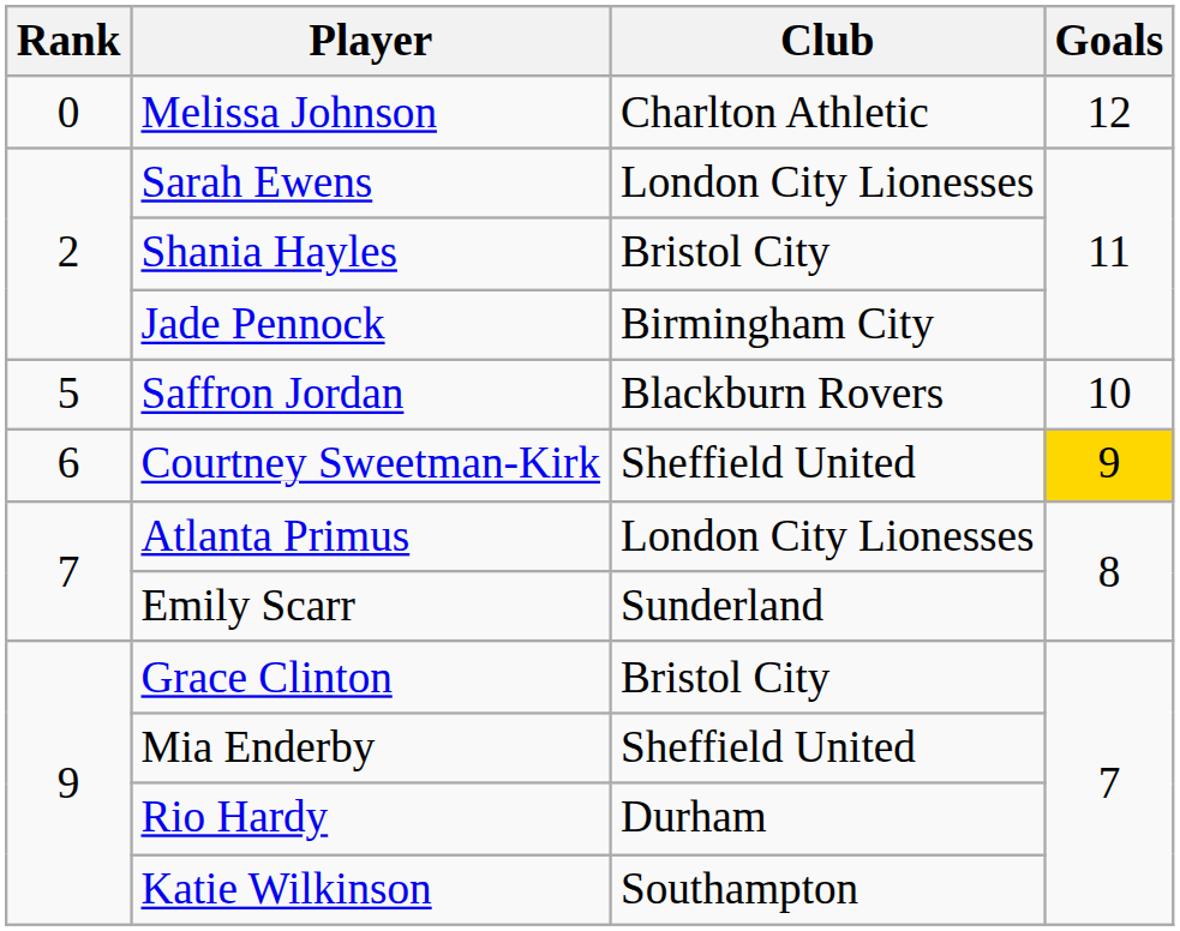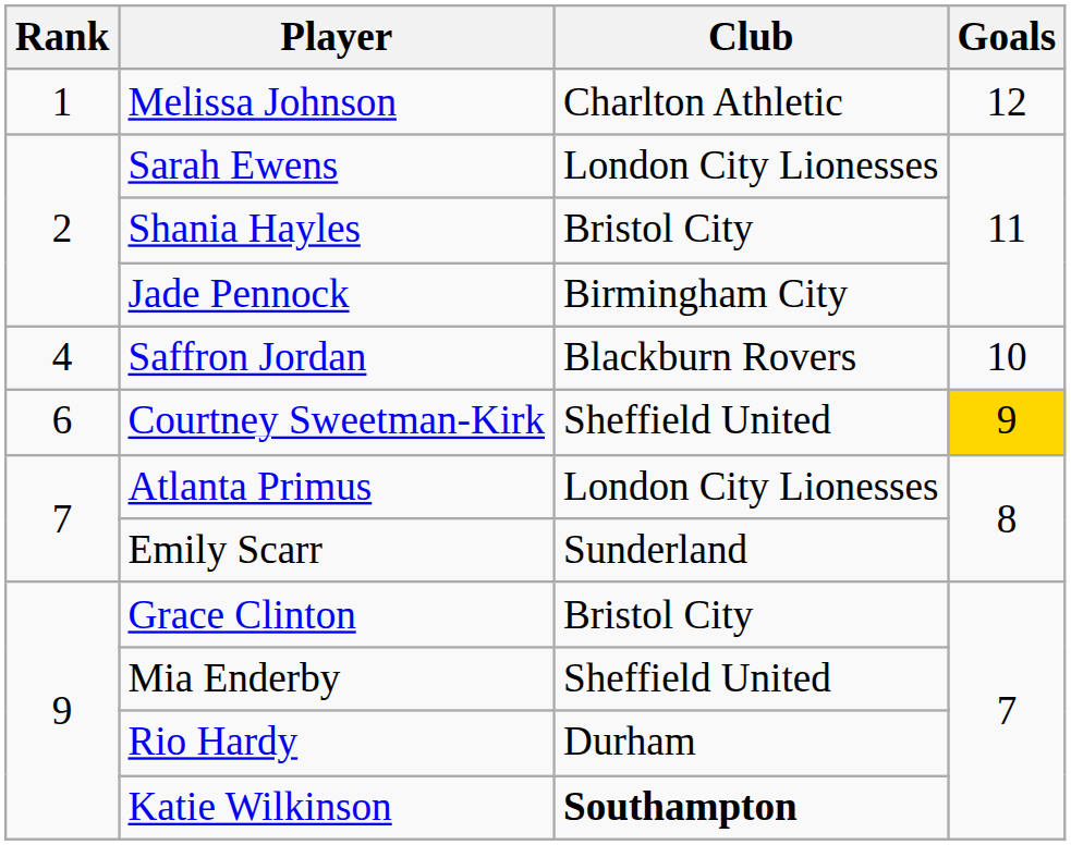 <table class="wikitable" style="text-align:center">
 <tr>
 <th>Rank</th>
 <th>Player</th>
 <th>Club</th>
 <th>Goals</th>
 </tr>
 <tr>
-<td>0</td>
+<td>1</td>
 <td align="left"> <a href='#'>Melissa Johnson</a></td>
 <td align="left">Charlton Athletic</td>
 <td>12</td>
 </tr>
 <tr>
 <td rowspan=3>2</td>
 <td align="left"> <a href='#'>Sarah Ewens</a></td>
 <td align="left">London City Lionesses</td>
 <td rowspan=3>11</td>
 </tr>
 <tr>
 <td align="left"> <a href='#'>Shania Hayles</a></td>
 <td align="left">Bristol City</td>
 </tr>
 <tr>
 <td align="left"> <a href='#'>Jade Pennock</a></td>
 <td align="left">Birmingham City</td>
 </tr>
 <tr>
-<td>5</td>
+<td>4</td>
 <td align="left"> <a href='#'>Saffron Jordan</a></td>
 <td align="left">Blackburn Rovers</td>
 <td>10</td>
 </tr>
 <tr>
 <td>6</td>
 <td align="left"> <a href='#'>Courtney Sweetman-Kirk</a></td>
 <td align="left">Sheffield United</td>
 <td style="background: gold;">9</td>
 </tr>
 <tr>
 <td rowspan=2>7</td>
 <td align="left"> <a href='#'>Atlanta Primus</a></td>
 <td align="left">London City Lionesses</td>
 <td rowspan=2>8</td>
 </tr>
 <tr>
 <td align="left"> Emily Scarr</td>
 <td align="left">Sunderland</td>
 </tr>
 <tr>
 <td rowspan=4>9</td>
 <td align="left"> <a href='#'>Grace Clinton</a></td>
 <td align="left">Bristol City</td>
 <td rowspan=4>7</td>
 </tr>
 <tr>
 <td align="left"> Mia Enderby</td>
 <td align="left">Sheffield United</td>
 </tr>
 <tr>
 <td align="left"> <a href='#'>Rio Hardy</a></td>
 <td align="left">Durham</td>
 </tr>
 <tr>
 <td align="left"> <a href='#'>Katie Wilkinson</a></td>
-<td align="left">Southampton</td>
+<td align="left"><strong>Southampton</strong></td>
 </tr>
 </table>
